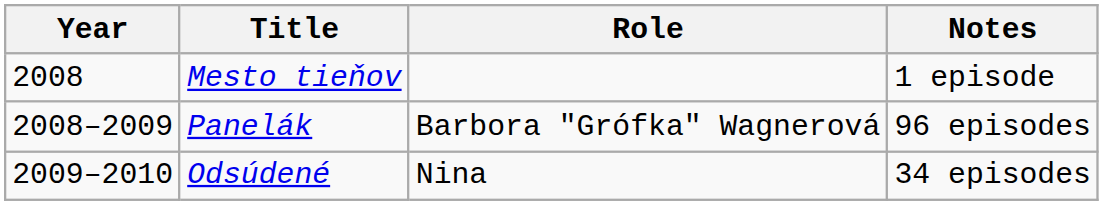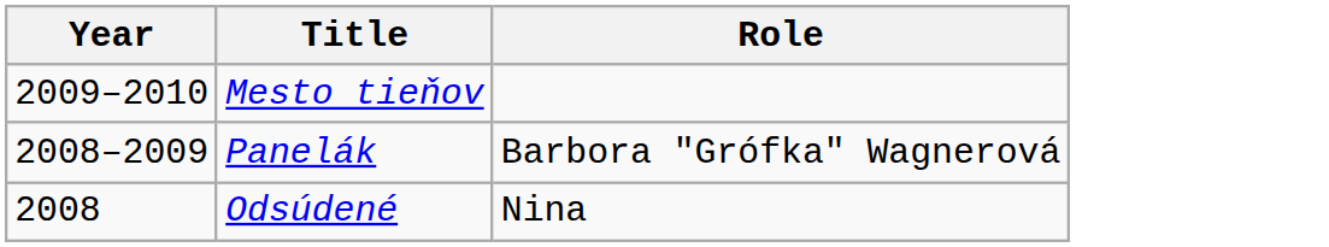 <table class="wikitable sortable">
 <tr>
 <th>Year</th>
 <th>Title</th>
 <th>Role</th>
-<th class="unsortable">Notes</th>
 </tr>
 <tr>
-<td>2008</td>
+<td>2009–2010</td>
 <td><em><a href='#'>Mesto tieňov</a></em></td>
 <td></td>
-<td>1 episode</td>
 </tr>
 <tr>
 <td>2008–2009</td>
 <td><em> <a href='#'>Panelák</a></em></td>
 <td>Barbora "Grófka" Wagnerová</td>
-<td>96 episodes</td>
 </tr>
 <tr>
-<td>2009–2010</td>
+<td>2008</td>
 <td><em><a href='#'>Odsúdené</a></em></td>
 <td>Nina</td>
-<td>34 episodes</td>
 </tr>
 </table>
